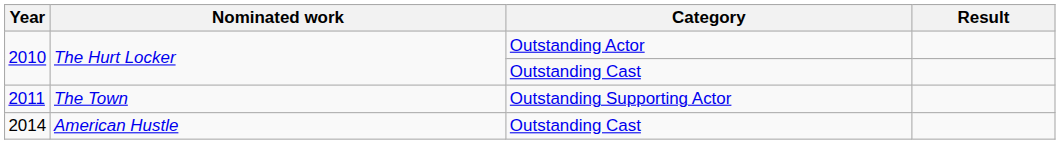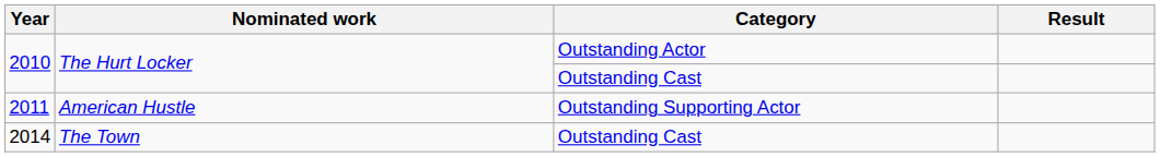 <table class="wikitable sortable" width="50%">
 <tr>
 <th width="1%">Year</th>
 <th width="45%">Nominated work</th>
 <th width="40%">Category</th>
 <th width="14%">Result</th>
 </tr>
 <tr>
 <td rowspan="2"><a href='#'>2010</a></td>
 <td rowspan="2"><em><a href='#'>The Hurt Locker</a></em></td>
 <td><a href='#'>Outstanding Actor</a></td>
 <td></td>
 </tr>
 <tr>
 <td><a href='#'>Outstanding Cast</a></td>
 <td></td>
 </tr>
 <tr>
 <td><a href='#'>2011</a></td>
-<td><em><a href='#'>The Town</a></em></td>
+<td><em><a href='#'>American Hustle</a></em></td>
 <td><a href='#'>Outstanding Supporting Actor</a></td>
 <td></td>
 </tr>
 <tr>
 <td>2014</td>
-<td><em><a href='#'>American Hustle</a></em></td>
+<td><em><a href='#'>The Town</a></em></td>
 <td><a href='#'>Outstanding Cast</a></td>
 <td></td>
 </tr>
 </table>
